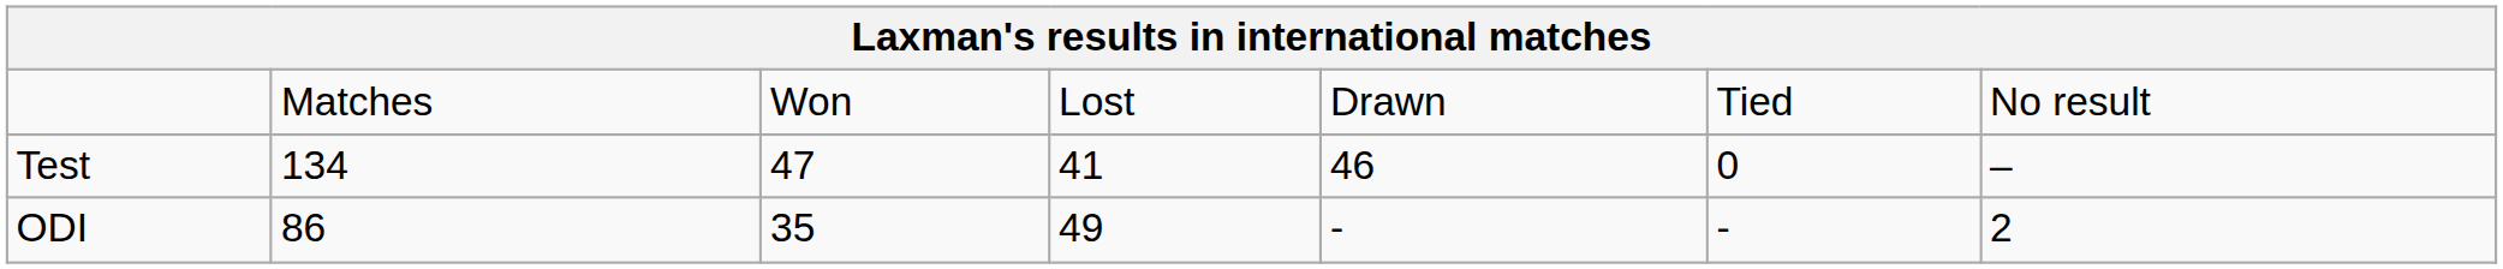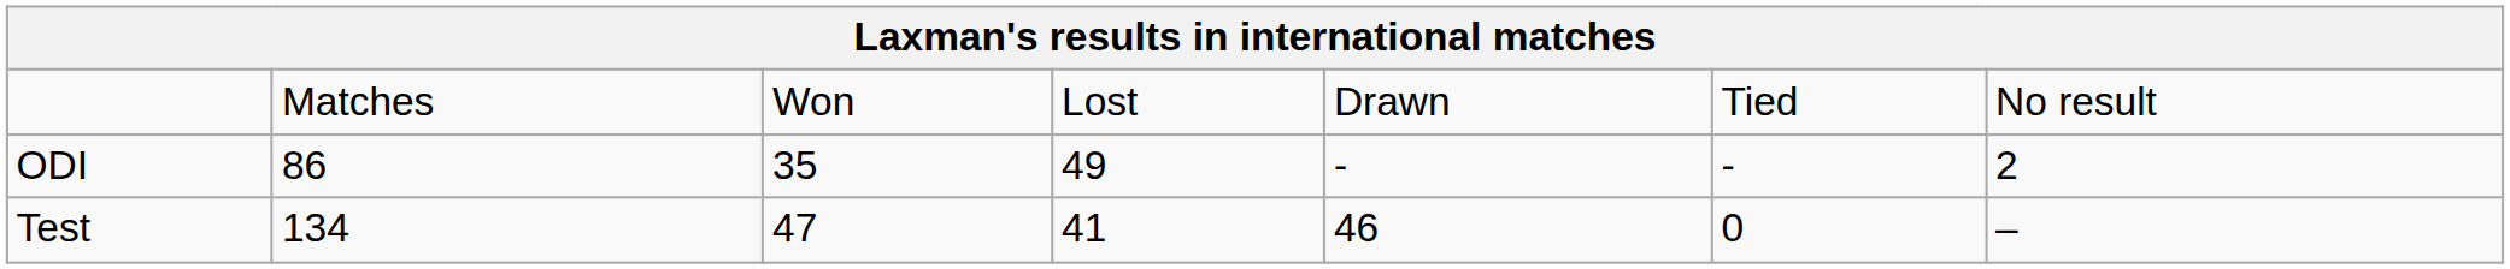 <table class="wikitable" style="float:right; margin-left:1em; width:50%;">
 <tr>
 <th colspan="7"><strong>Laxman's results in international matches</strong></th>
 </tr>
 <tr>
 <td> </td>
 <td>Matches</td>
 <td>Won</td>
 <td>Lost</td>
 <td>Drawn</td>
 <td>Tied</td>
 <td>No result</td>
 </tr>
 <tr>
+<td>ODI</td>
+<td>86</td>
+<td>35</td>
+<td>49</td>
+<td>-</td>
+<td>-</td>
+<td>2</td>
+</tr>
+<tr>
 <td>Test</td>
 <td>134</td>
 <td>47</td>
 <td>41</td>
 <td>46</td>
 <td>0</td>
 <td>–</td>
 </tr>
-<tr>
-<td>ODI</td>
-<td>86</td>
-<td>35</td>
-<td>49</td>
-<td>-</td>
-<td>-</td>
-<td>2</td>
-</tr>
 </table>
